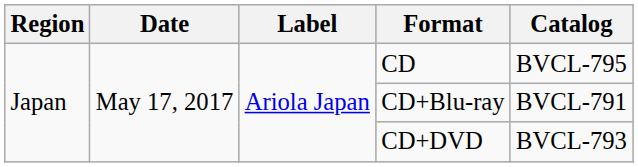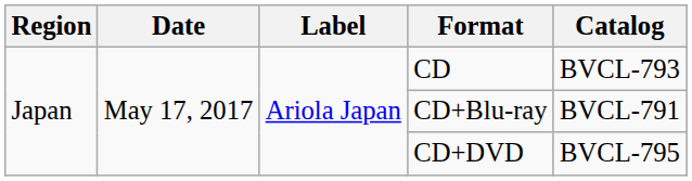 <table class="wikitable">
 <tr>
 <th>Region</th>
 <th>Date</th>
 <th>Label</th>
 <th>Format</th>
 <th>Catalog</th>
 </tr>
 <tr>
 <td rowspan="3">Japan</td>
 <td rowspan="3">May 17, 2017</td>
 <td rowspan="3"><a href='#'>Ariola Japan</a></td>
 <td>CD</td>
-<td>BVCL-795</td>
+<td>BVCL-793</td>
 </tr>
 <tr>
 <td>CD+Blu-ray</td>
 <td>BVCL-791</td>
 </tr>
 <tr>
 <td>CD+DVD</td>
-<td>BVCL-793</td>
+<td>BVCL-795</td>
 </tr>
 </table>
